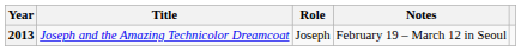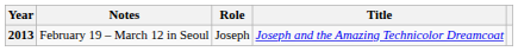 <table class="wikitable plainrowheaders sortable">
 <tr>
 <th scope="col">Year</th>
+<th scope="col">Notes</th>
+<th scope="col">Role</th>
 <th scope="col">Title</th>
-<th scope="col">Role</th>
-<th scope="col">Notes</th>
 <th scope="col" class="unsortable"></th>
 </tr>
 <tr>
 <th scope="row">2013</th>
+<td>February 19 – March 12 in Seoul</td>
+<td>Joseph</td>
 <td><em><a href='#'>Joseph and the Amazing Technicolor Dreamcoat</a></em></td>
-<td>Joseph</td>
-<td>February 19 – March 12 in Seoul</td>
 <td style="text-align:center"></td>
 </tr>
 </table>
